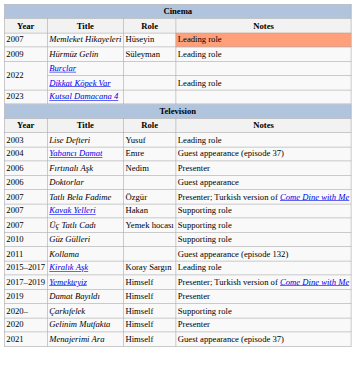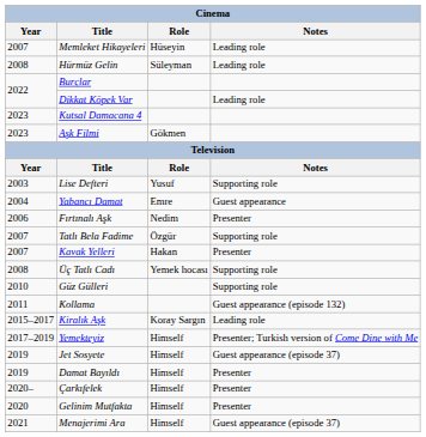 <table class="wikitable" style="font-size: 90%;">
 <tr>
 <th colspan="4" style="background:LightSteelBlue">Cinema</th>
 </tr>
 <tr>
 <th>Year</th>
 <th>Title</th>
 <th>Role</th>
 <th>Notes</th>
 </tr>
 <tr>
 <td>2007</td>
 <td><em>Memleket Hikayeleri</em></td>
 <td>Hüseyin</td>
-<td style="background: lightsalmon;">Leading role</td>
+<td>Leading role</td>
 </tr>
 <tr>
-<td>2009</td>
+<td>2008</td>
 <td><em>Hürmüz Gelin</em></td>
 <td>Süleyman</td>
 <td>Leading role</td>
 </tr>
 <tr>
 <td rowspan="2">2022</td>
 <td><em><a href='#'>Burçlar</a></em></td>
 <td></td>
 <td></td>
 </tr>
 <tr>
 <td><em><a href='#'>Dikkat Köpek Var</a></em></td>
 <td></td>
 <td>Leading role</td>
 </tr>
 <tr>
 <td>2023</td>
 <td><em><a href='#'>Kutsal Damacana 4</a></em></td>
 <td></td>
 <td></td>
 </tr>
 <tr>
+<td>2023</td>
+<td><em><a href='#'>Aşk Filmi</a></em></td>
+<td>Gökmen</td>
+<td></td>
+</tr>
+<tr>
 <th colspan="4" style="background:LightSteelBlue">Television</th>
 </tr>
 <tr>
 <th>Year</th>
 <th>Title</th>
 <th>Role</th>
 <th>Notes</th>
 </tr>
 <tr>
 <td>2003</td>
 <td><em>Lise Defteri</em></td>
 <td>Yusuf</td>
-<td>Leading role</td>
+<td>Supporting role</td>
 </tr>
 <tr>
 <td>2004</td>
 <td><em><a href='#'>Yabancı Damat</a></em></td>
 <td>Emre</td>
-<td>Guest appearance (episode 37)</td>
+<td>Guest appearance</td>
 </tr>
 <tr>
 <td>2006</td>
 <td><em>Fırtınalı Aşk</em></td>
 <td>Nedim</td>
 <td>Presenter</td>
 </tr>
 <tr>
-<td>2006</td>
-<td><em>Doktorlar</em></td>
-<td></td>
-<td>Guest appearance</td>
-</tr>
-<tr>
 <td>2007</td>
 <td><em>Tatlı Bela Fadime</em></td>
 <td>Özgür</td>
-<td>Presenter; Turkish version of <em><a href='#'>Come Dine with Me</a></em></td>
+<td>Supporting role</td>
 </tr>
 <tr>
 <td>2007</td>
 <td><em><a href='#'>Kavak Yelleri</a></em></td>
 <td>Hakan</td>
-<td>Supporting role</td>
+<td>Presenter</td>
 </tr>
 <tr>
-<td>2007</td>
+<td>2008</td>
 <td><em>Üç Tatlı Cadı</em></td>
 <td>Yemek hocası</td>
 <td>Supporting role</td>
 </tr>
 <tr>
 <td>2010</td>
 <td><em>Güz Gülleri</em></td>
 <td></td>
 <td>Supporting role</td>
 </tr>
 <tr>
 <td>2011</td>
 <td><em>Kollama</em></td>
 <td></td>
 <td>Guest appearance (episode 132)</td>
 </tr>
 <tr>
 <td>2015–2017</td>
 <td><em><a href='#'>Kiralık Aşk</a></em></td>
 <td>Koray Sargın</td>
 <td>Leading role</td>
 </tr>
 <tr>
 <td>2017–2019</td>
 <td><em><a href='#'>Yemekteyiz</a></em></td>
 <td>Himself</td>
 <td>Presenter; Turkish version of <em><a href='#'>Come Dine with Me</a></em></td>
 </tr>
 <tr>
 <td>2019</td>
+<td><em>Jet Sosyete</em></td>
+<td>Himself</td>
+<td>Guest appearance (episode 37)</td>
+</tr>
+<tr>
+<td>2019</td>
 <td><em>Damat Bayıldı</em></td>
 <td>Himself</td>
 <td>Presenter</td>
 </tr>
 <tr>
 <td>2020–</td>
 <td><em>Çarkıfelek</em></td>
 <td>Himself</td>
-<td>Supporting role</td>
+<td>Presenter</td>
 </tr>
 <tr>
 <td>2020</td>
 <td><em>Gelinim Mutfakta</em></td>
 <td>Himself</td>
 <td>Presenter</td>
 </tr>
 <tr>
 <td>2021</td>
 <td><em>Menajerimi Ara</em></td>
 <td>Himself</td>
 <td>Guest appearance (episode 37)</td>
 </tr>
 </table>
